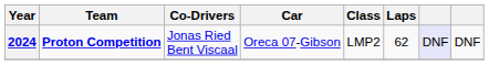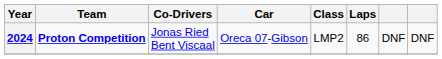 <table class="wikitable" style="text-align:center; font-size:90%">
 <tr>
 <th>Year</th>
 <th>Team</th>
 <th>Co-Drivers</th>
 <th>Car</th>
 <th>Class</th>
 <th>Laps</th>
 <th></th>
 <th></th>
 </tr>
 <tr>
 <th><a href='#'>2024</a></th>
 <td align="left" nowrap><strong> <a href='#'>Proton Competition</a></strong></td>
 <td align="left" nowrap> <a href='#'>Jonas Ried</a><br> <a href='#'>Bent Viscaal</a></td>
 <td align="left" nowrap><a href='#'>Oreca 07</a>-<a href='#'>Gibson</a></td>
 <td>LMP2</td>
-<td>62</td>
-<td style="background: lavender;">DNF</td>
+<td>86</td>
+<td>DNF</td>
 <td>DNF</td>
 </tr>
 <tr>
 </tr>
 </table>
